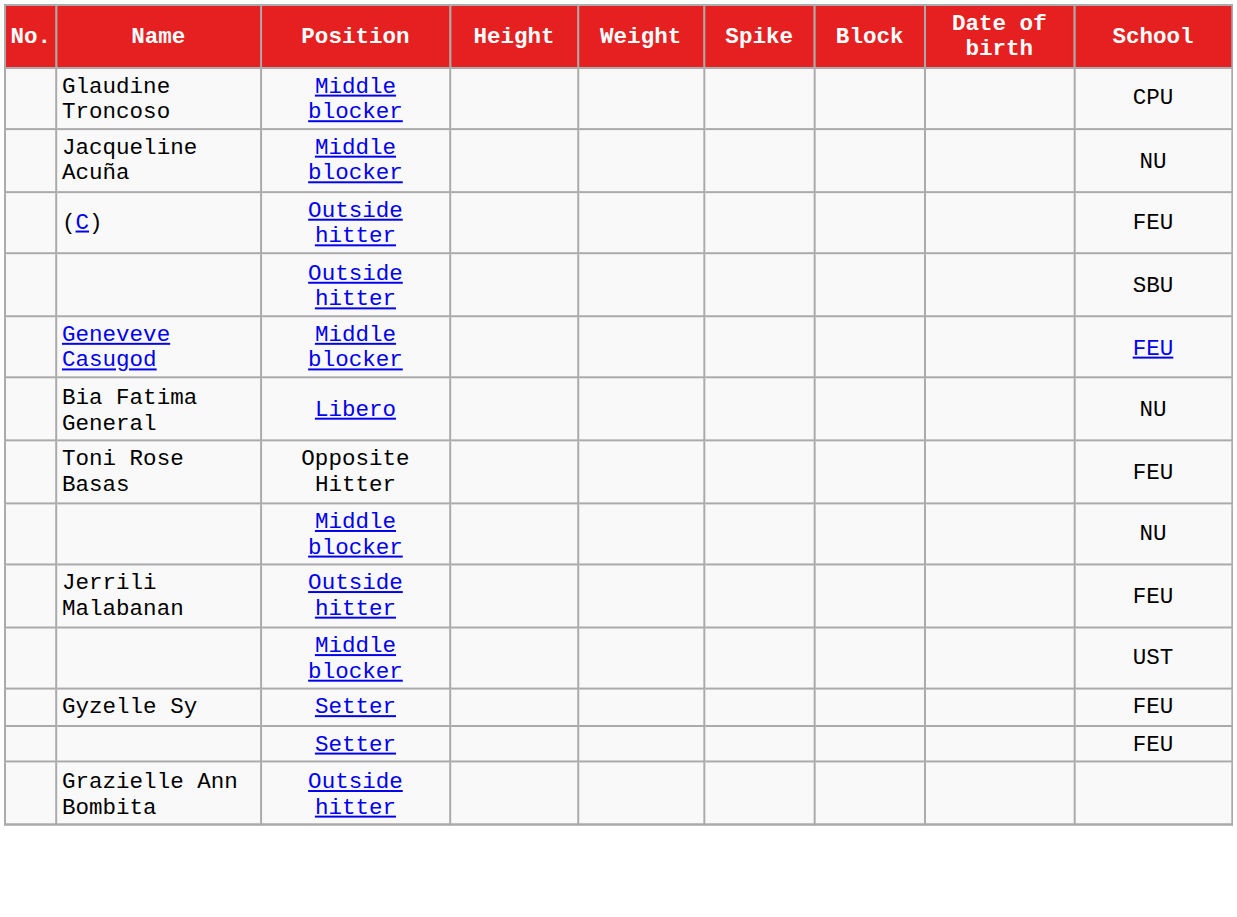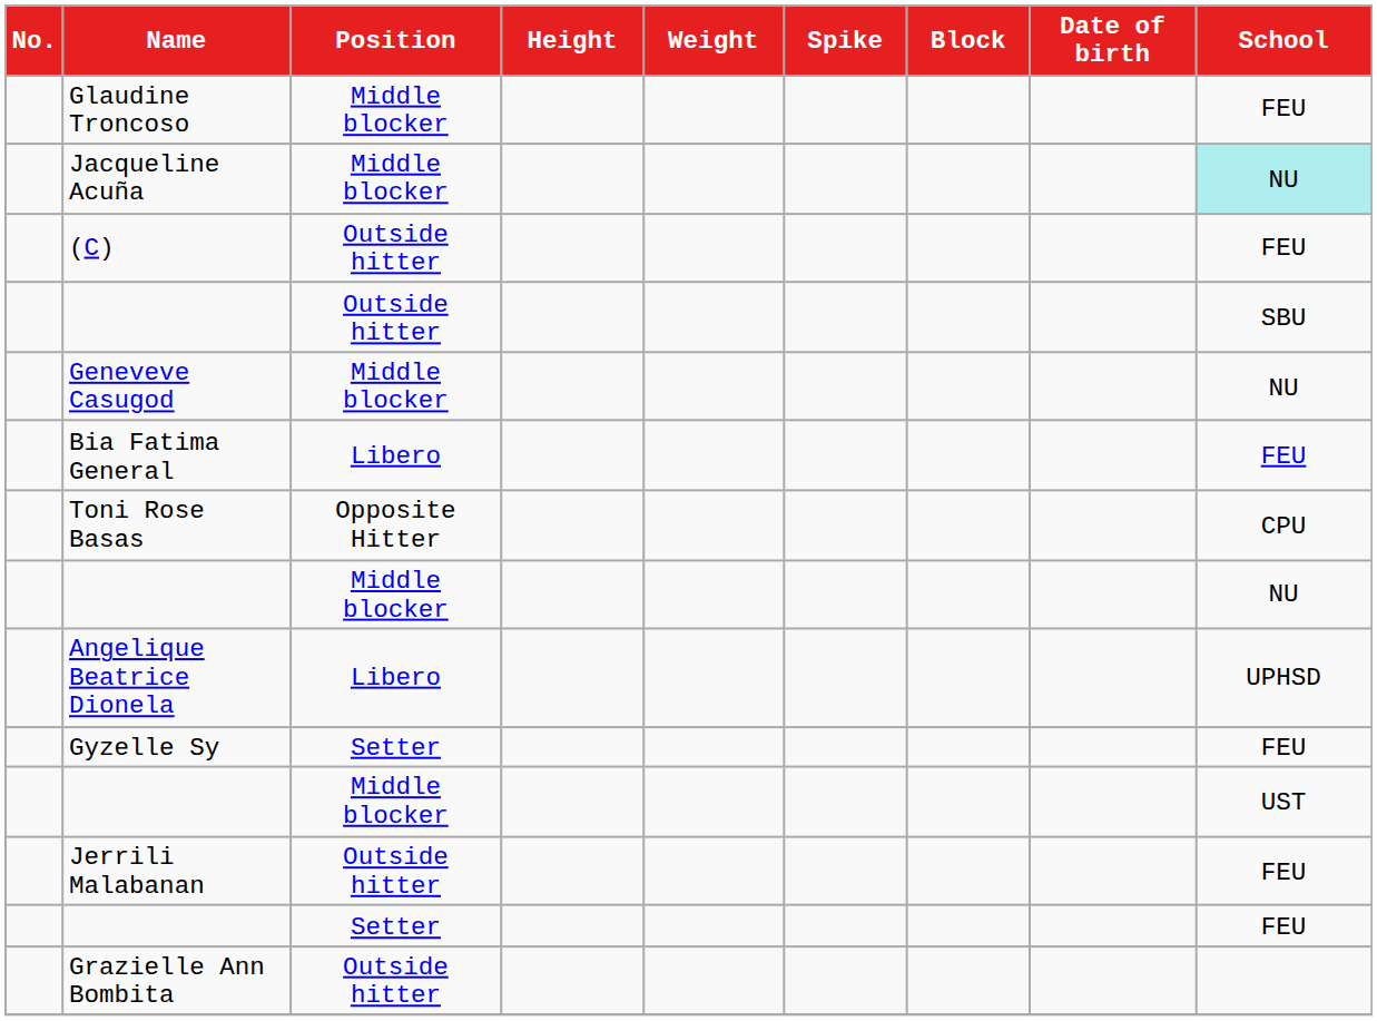 <table class="wikitable sortable" style="font-size:88%; text-align:center; width:100%;">
 <tr>
 <th style="width:1em; background:#E62020; color:white;">No.</th>
 <th style="width:15em; background:#E62020; color:white;">Name</th>
 <th style="width:16em; background:#E62020; color:white;">Position</th>
 <th style="width:9em; background:#E62020; color:white;">Height</th>
 <th style="width:9em; background:#E62020; color:white;">Weight</th>
 <th style="width:8em; background:#E62020; color:white;">Spike</th>
 <th style="width:8em; background:#E62020; color:white;">Block</th>
 <th style="width:14em; background:#E62020; color:white;">Date of birth</th>
 <th style="width:14em; background:#E62020; color:white;">School</th>
 </tr>
 <tr>
 <td></td>
 <td align=left> Glaudine Troncoso</td>
 <td><a href='#'>Middle blocker</a></td>
 <td></td>
 <td></td>
 <td></td>
 <td></td>
 <td></td>
-<td>CPU</td>
+<td>FEU</td>
 </tr>
 <tr>
 <td></td>
 <td align=left> Jacqueline Acuña</td>
 <td><a href='#'>Middle blocker</a></td>
 <td></td>
 <td></td>
 <td></td>
 <td></td>
 <td></td>
-<td>NU</td>
+<td style="background: paleturquoise;">NU</td>
 </tr>
 <tr>
 <td></td>
 <td align=left>  (<a href='#'>C</a>)</td>
 <td><a href='#'>Outside hitter</a></td>
 <td></td>
 <td></td>
 <td></td>
 <td></td>
 <td align=right></td>
 <td>FEU</td>
 </tr>
 <tr>
 <td></td>
 <td align=left> </td>
 <td><a href='#'>Outside hitter</a></td>
 <td></td>
 <td></td>
 <td></td>
 <td></td>
 <td align=right></td>
 <td>SBU</td>
 </tr>
 <tr align=center>
 <td></td>
 <td align=left> <a href='#'>Geneveve Casugod</a></td>
 <td><a href='#'>Middle blocker</a></td>
 <td></td>
 <td></td>
 <td></td>
 <td></td>
 <td align=right></td>
-<td align=center><a href='#'>FEU</a></td>
+<td>NU</td>
 </tr>
 <tr>
 <td></td>
 <td align=left> Bia Fatima General</td>
 <td><a href='#'>Libero</a></td>
 <td></td>
 <td></td>
 <td></td>
 <td></td>
 <td align=right></td>
-<td>NU</td>
+<td align=center><a href='#'>FEU</a></td>
 </tr>
 <tr>
 <td></td>
 <td align=left> Toni Rose Basas</td>
 <td>Opposite Hitter</td>
 <td></td>
 <td></td>
 <td></td>
 <td></td>
 <td align=right></td>
-<td>FEU</td>
+<td>CPU</td>
 </tr>
 <tr>
 <td></td>
 <td align=left> </td>
 <td><a href='#'>Middle blocker</a></td>
 <td></td>
 <td></td>
 <td></td>
 <td></td>
 <td align=right></td>
 <td>NU</td>
 </tr>
 <tr>
 <td></td>
-<td align=left> Jerrili Malabanan</td>
-<td><a href='#'>Outside hitter</a></td>
+<td align=left> <a href='#'>Angelique Beatrice Dionela</a></td>
+<td><a href='#'>Libero</a></td>
 <td></td>
 <td></td>
 <td></td>
 <td></td>
 <td align=right></td>
+<td>UPHSD</td>
+</tr>
+<tr>
+<td></td>
+<td align=left> Gyzelle Sy</td>
+<td><a href='#'>Setter</a></td>
+<td></td>
+<td></td>
+<td></td>
+<td></td>
+<td></td>
 <td>FEU</td>
 </tr>
 <tr>
 <td></td>
 <td align=left> </td>
 <td><a href='#'>Middle blocker</a></td>
 <td></td>
 <td></td>
 <td></td>
 <td></td>
 <td align=right></td>
 <td>UST</td>
 </tr>
 <tr>
 <td></td>
-<td align=left> Gyzelle Sy</td>
-<td><a href='#'>Setter</a></td>
+<td align=left> Jerrili Malabanan</td>
+<td><a href='#'>Outside hitter</a></td>
 <td></td>
 <td></td>
 <td></td>
 <td></td>
-<td></td>
+<td align=right></td>
 <td>FEU</td>
 </tr>
 <tr>
 <td></td>
 <td align=left> </td>
 <td><a href='#'>Setter</a></td>
 <td></td>
 <td></td>
 <td></td>
 <td></td>
 <td></td>
 <td>FEU</td>
 </tr>
 <tr>
 <td></td>
 <td align=left> Grazielle Ann Bombita</td>
 <td><a href='#'>Outside hitter</a></td>
 <td></td>
 <td></td>
 <td></td>
 <td></td>
 <td align=right></td>
 <td></td>
 </tr>
 <tr>
 </tr>
 </table>
